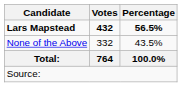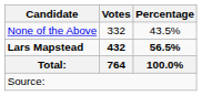 <table class="wikitable sortable tpl-blanktable" style="font-size:90%;text-align:center;">
 <tr>
 <th>Candidate</th>
 <th>Votes</th>
 <th>Percentage</th>
 </tr>
 <tr>
+<td style="text-align:left;"><a href='#'>None of the Above</a></td>
+<td>332</td>
+<td>43.5%</td>
+</tr>
+<tr>
 <td style="text-align:left;"><strong>Lars Mapstead</strong></td>
 <td><strong>432</strong></td>
 <td><strong>56.5%</strong></td>
-</tr>
-<tr>
-<td style="text-align:left;"><a href='#'>None of the Above</a></td>
-<td>332</td>
-<td>43.5%</td>
 </tr>
 <tr style="background:#eee;">
 <th>Total:</th>
 <th>764</th>
 <th>100.0%</th>
 </tr>
 <tr>
 <td colspan="3" style="text-align:left;">Source:</td>
 </tr>
 </table>
